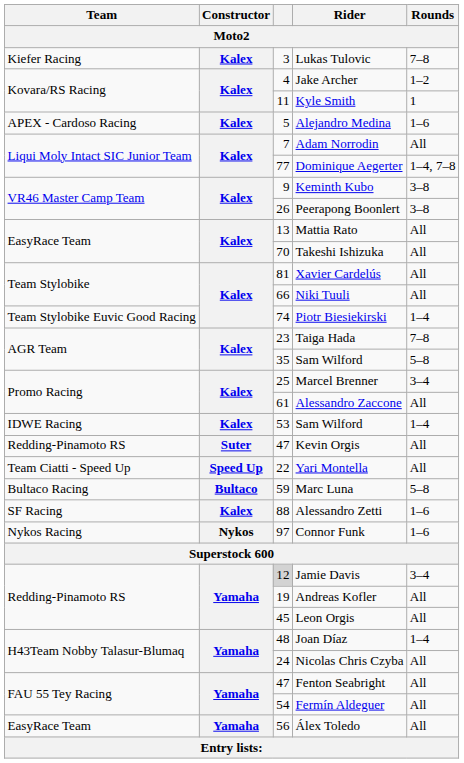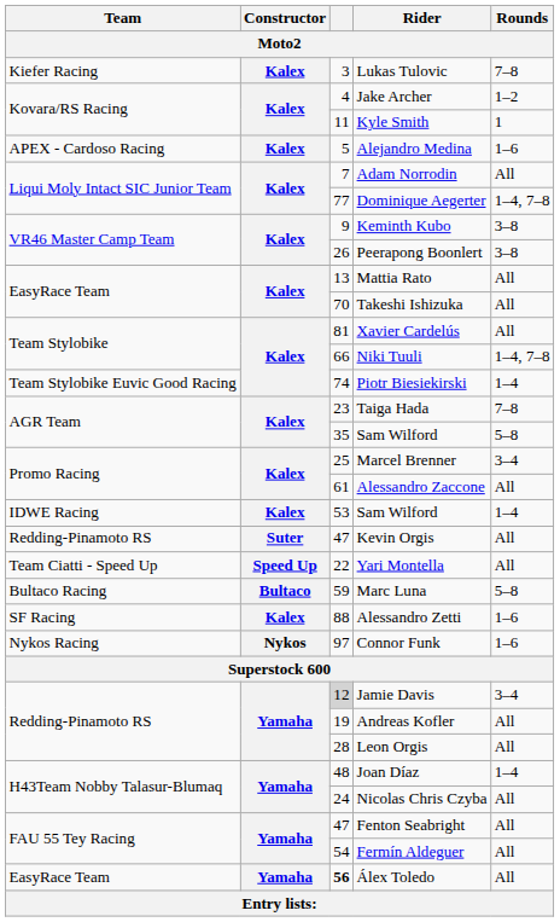 <table class="wikitable" style="font-size:85%;">
 <tr>
 <th>Team</th>
 <th>Constructor</th>
 <th></th>
 <th>Rider</th>
 <th>Rounds</th>
 </tr>
 <tr>
 <th colspan=5>Moto2</th>
 </tr>
 <tr>
 <td> Kiefer Racing</td>
 <th><a href='#'>Kalex</a></th>
 <td align=right>3</td>
 <td> Lukas Tulovic</td>
 <td>7–8</td>
 </tr>
 <tr>
 <td rowspan=2> Kovara/RS Racing</td>
 <th rowspan=2><a href='#'>Kalex</a></th>
 <td align=right>4</td>
 <td> Jake Archer</td>
 <td>1–2</td>
 </tr>
 <tr>
 <td align=right>11</td>
 <td> <a href='#'>Kyle Smith</a></td>
 <td>1</td>
 </tr>
 <tr>
 <td> APEX - Cardoso Racing</td>
 <th><a href='#'>Kalex</a></th>
 <td align=right>5</td>
 <td> <a href='#'>Alejandro Medina</a></td>
 <td>1–6</td>
 </tr>
 <tr>
 <td rowspan=2> <a href='#'>Liqui Moly Intact SIC Junior Team</a></td>
 <th rowspan=2><a href='#'>Kalex</a></th>
 <td align=right>7</td>
 <td> <a href='#'>Adam Norrodin</a></td>
 <td>All</td>
 </tr>
 <tr>
 <td align=right>77</td>
 <td> <a href='#'>Dominique Aegerter</a></td>
 <td>1–4, 7–8</td>
 </tr>
 <tr>
 <td rowspan=2> <a href='#'>VR46 Master Camp Team</a></td>
 <th rowspan=2><a href='#'>Kalex</a></th>
 <td align=right>9</td>
 <td> <a href='#'>Keminth Kubo</a></td>
 <td>3–8</td>
 </tr>
 <tr>
 <td align=right>26</td>
 <td> Peerapong Boonlert</td>
 <td>3–8</td>
 </tr>
 <tr>
 <td rowspan=2> EasyRace Team</td>
 <th rowspan=2><a href='#'>Kalex</a></th>
 <td align=right>13</td>
 <td> Mattia Rato</td>
 <td>All</td>
 </tr>
 <tr>
 <td align=right>70</td>
 <td> Takeshi Ishizuka</td>
 <td>All</td>
 </tr>
 <tr>
 <td rowspan=2> Team Stylobike</td>
 <th rowspan=3><a href='#'>Kalex</a></th>
 <td align=right>81</td>
 <td> <a href='#'>Xavier Cardelús</a></td>
 <td>All</td>
 </tr>
 <tr>
 <td align=right>66</td>
 <td> <a href='#'>Niki Tuuli</a></td>
-<td>All</td>
+<td>1–4, 7–8</td>
 </tr>
 <tr>
 <td> Team Stylobike Euvic Good Racing</td>
 <td align=right>74</td>
 <td> <a href='#'>Piotr Biesiekirski</a></td>
 <td>1–4</td>
 </tr>
 <tr>
 <td rowspan=2> AGR Team</td>
 <th rowspan=2><a href='#'>Kalex</a></th>
 <td align=right>23</td>
 <td> Taiga Hada</td>
 <td>7–8</td>
 </tr>
 <tr>
 <td align=right>35</td>
 <td> Sam Wilford</td>
 <td>5–8</td>
 </tr>
 <tr>
 <td rowspan=2> Promo Racing</td>
 <th rowspan=2><a href='#'>Kalex</a></th>
 <td align=right>25</td>
 <td> Marcel Brenner</td>
 <td>3–4</td>
 </tr>
 <tr>
 <td align=right>61</td>
 <td> <a href='#'>Alessandro Zaccone</a></td>
 <td>All</td>
 </tr>
 <tr>
 <td> IDWE Racing</td>
 <th><a href='#'>Kalex</a></th>
 <td align=right>53</td>
 <td> Sam Wilford</td>
 <td>1–4</td>
 </tr>
 <tr>
 <td> Redding-Pinamoto RS</td>
 <th><a href='#'>Suter</a></th>
 <td align=right>47</td>
 <td> Kevin Orgis</td>
 <td>All</td>
 </tr>
 <tr>
 <td> Team Ciatti - Speed Up</td>
 <th><a href='#'>Speed Up</a></th>
 <td align=right>22</td>
 <td> <a href='#'>Yari Montella</a></td>
 <td>All</td>
 </tr>
 <tr>
 <td> Bultaco Racing</td>
 <th><a href='#'>Bultaco</a></th>
 <td align="right">59</td>
 <td> Marc Luna</td>
 <td>5–8</td>
 </tr>
 <tr>
 <td> SF Racing</td>
 <th><a href='#'>Kalex</a></th>
 <td align=right>88</td>
 <td> Alessandro Zetti</td>
 <td>1–6</td>
 </tr>
 <tr>
 <td> Nykos Racing</td>
 <th>Nykos</th>
 <td align=right>97</td>
 <td> Connor Funk</td>
 <td>1–6</td>
 </tr>
 <tr>
 <th colspan=5>Superstock 600</th>
 </tr>
 <tr>
 <td rowspan=3> Redding-Pinamoto RS</td>
 <th rowspan=3><a href='#'>Yamaha</a></th>
 <td align=right style="background: lightgrey;">12</td>
 <td> Jamie Davis</td>
 <td>3–4</td>
 </tr>
 <tr>
 <td align=right>19</td>
 <td> Andreas Kofler</td>
 <td>All</td>
 </tr>
 <tr>
-<td align=right>45</td>
+<td align=right>28</td>
 <td> Leon Orgis</td>
 <td>All</td>
 </tr>
 <tr>
 <td rowspan=2> H43Team Nobby Talasur-Blumaq</td>
 <th rowspan=2><a href='#'>Yamaha</a></th>
 <td align=right>48</td>
 <td> Joan Díaz</td>
 <td>1–4</td>
 </tr>
 <tr>
 <td align=right>24</td>
 <td> Nicolas Chris Czyba</td>
 <td>All</td>
 </tr>
 <tr>
 <td rowspan=2> FAU 55 Tey Racing</td>
 <th rowspan=2><a href='#'>Yamaha</a></th>
 <td align=right>47</td>
 <td> Fenton Seabright</td>
 <td>All</td>
 </tr>
 <tr>
 <td align=right>54</td>
 <td> <a href='#'>Fermín Aldeguer</a></td>
 <td>All</td>
 </tr>
 <tr>
 <td> EasyRace Team</td>
 <th><a href='#'>Yamaha</a></th>
-<td align=right>56</td>
+<td align=right><strong>56</strong></td>
 <td> Álex Toledo</td>
 <td>All</td>
 </tr>
 <tr>
 <th colspan=5>Entry lists:</th>
 </tr>
 </table>
